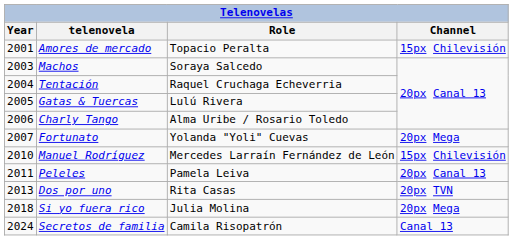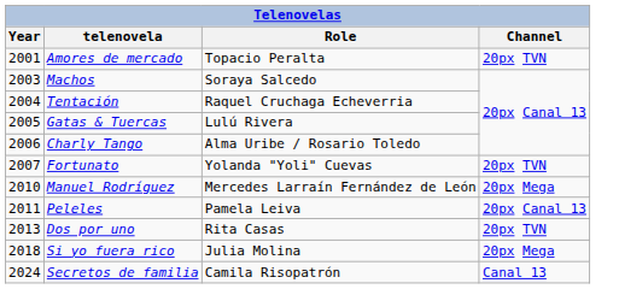 <table class="wikitable" style="font-size: 95%;">
 <tr>
 <th colspan="4" style="background: LightSteelBlue;"><a href='#'>Telenovelas</a></th>
 </tr>
 <tr>
 <th>Year</th>
 <th>telenovela</th>
 <th>Role</th>
 <th>Channel</th>
 </tr>
 <tr>
 <td>2001</td>
 <td><em><a href='#'>Amores de mercado</a></em></td>
 <td>Topacio Peralta</td>
-<td><a href='#'>15px</a> <a href='#'>Chilevisión</a></td>
+<td><a href='#'>20px</a> <a href='#'>TVN</a></td>
 </tr>
 <tr>
 <td>2003</td>
 <td><em><a href='#'>Machos</a></em></td>
 <td>Soraya Salcedo</td>
 <td rowspan="4"><a href='#'>20px</a> <a href='#'>Canal 13</a></td>
 </tr>
 <tr>
 <td>2004</td>
 <td><em><a href='#'>Tentación</a></em></td>
 <td>Raquel Cruchaga Echeverria</td>
 </tr>
 <tr>
 <td>2005</td>
 <td><em><a href='#'>Gatas & Tuercas</a></em></td>
 <td>Lulú Rivera</td>
 </tr>
 <tr>
 <td>2006</td>
 <td><em><a href='#'>Charly Tango</a></em></td>
 <td>Alma Uribe / Rosario Toledo</td>
 </tr>
 <tr>
 <td>2007</td>
 <td><em><a href='#'>Fortunato</a></em></td>
 <td>Yolanda "Yoli" Cuevas</td>
-<td><a href='#'>20px</a> <a href='#'>Mega</a></td>
+<td><a href='#'>20px</a> <a href='#'>TVN</a></td>
 </tr>
 <tr>
 <td>2010</td>
 <td><em><a href='#'>Manuel Rodríguez</a></em></td>
 <td>Mercedes Larraín Fernández de León</td>
-<td><a href='#'>15px</a> <a href='#'>Chilevisión</a></td>
+<td><a href='#'>20px</a> <a href='#'>Mega</a></td>
 </tr>
 <tr>
 <td>2011</td>
 <td><em><a href='#'>Peleles</a></em></td>
 <td>Pamela Leiva</td>
 <td><a href='#'>20px</a> <a href='#'>Canal 13</a></td>
 </tr>
 <tr>
 <td>2013</td>
 <td><em><a href='#'>Dos por uno</a></em></td>
 <td>Rita Casas</td>
 <td><a href='#'>20px</a> <a href='#'>TVN</a></td>
 </tr>
 <tr>
 <td>2018</td>
 <td><em><a href='#'>Si yo fuera rico</a></em></td>
 <td>Julia Molina</td>
 <td><a href='#'>20px</a> <a href='#'>Mega</a></td>
 </tr>
 <tr>
 <td>2024</td>
 <td><em><a href='#'>Secretos de familia</a></em></td>
 <td>Camila Risopatrón</td>
 <td> <a href='#'>Canal 13</a></td>
 </tr>
 </table>
